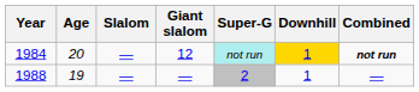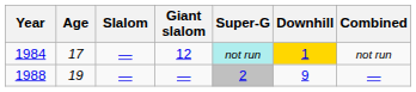 <table class=wikitable style="text-align:center">
 <tr>
 <th>  Year  </th>
 <th> Age </th>
 <th> Slalom </th>
 <th> Giant <br> slalom </th>
 <th>Super-G</th>
 <th>Downhill</th>
 <th>Combined</th>
 </tr>
 <tr>
 <td><a href='#'>1984</a></td>
-<td><em>20</em></td>
+<td><em>17</em></td>
 <td><a href='#'>—</a></td>
 <td><a href='#'>12</a></td>
 <td style="background: paleturquoise;"><small><em>not run</em></small></td>
 <td style="background:gold;"><a href='#'>1</a></td>
-<td><strong><small><em>not run</em></small></strong></td>
+<td><small><em>not run</em></small></td>
 </tr>
 <tr>
 <td><a href='#'>1988</a></td>
 <td><em>19</em></td>
 <td><a href='#'>—</a></td>
 <td><a href='#'>—</a></td>
 <td style="background:silver;"><a href='#'>2</a></td>
-<td><a href='#'>1</a></td>
+<td><a href='#'>9</a></td>
 <td><a href='#'>—</a></td>
 </tr>
 </table>
